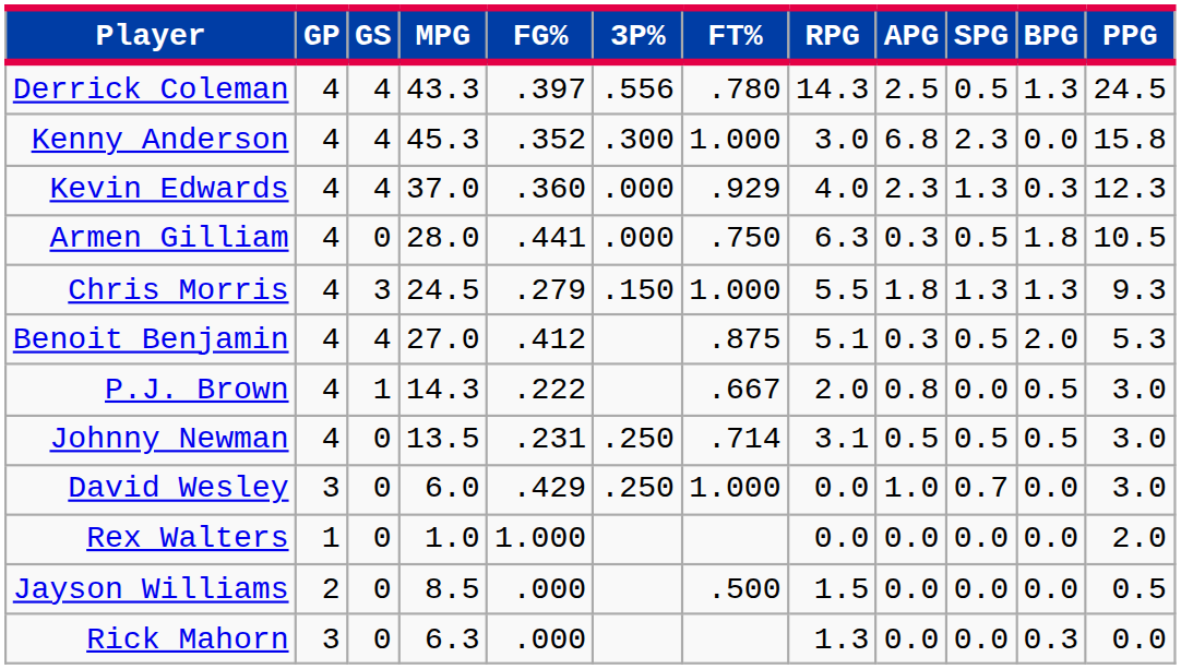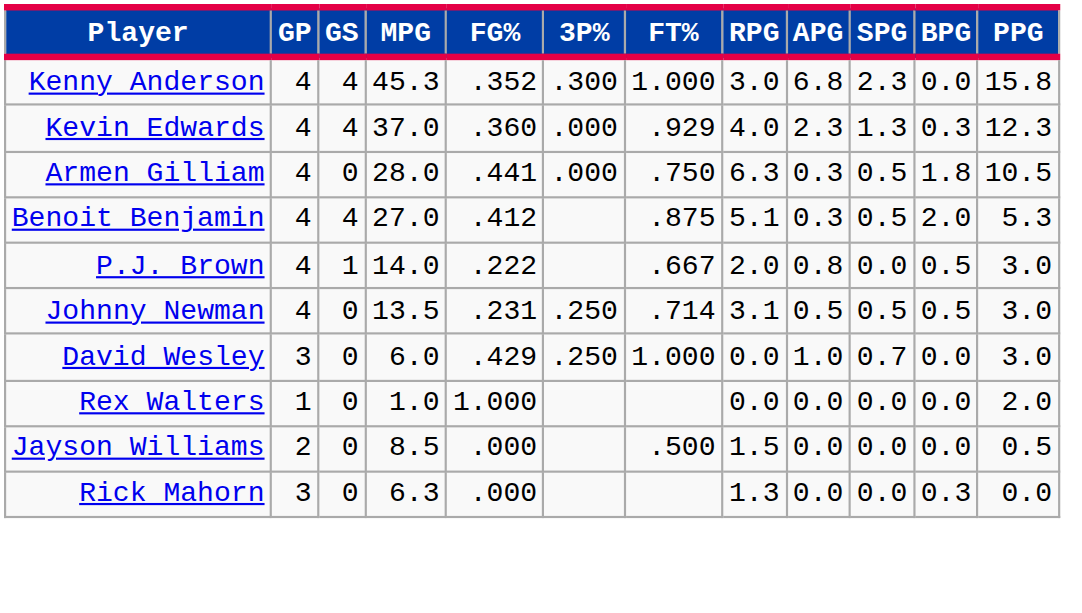 <table class="wikitable sortable" style="text-align:right;">
 <tr>
 <th style="background:#003DA5; color:#FFFFFF; border-top:#E40046 3px solid; border-bottom:#E40046 3px solid;">Player</th>
 <th style="background:#003DA5; color:#FFFFFF; border-top:#E40046 3px solid; border-bottom:#E40046 3px solid;">GP</th>
 <th style="background:#003DA5; color:#FFFFFF; border-top:#E40046 3px solid; border-bottom:#E40046 3px solid;">GS</th>
 <th style="background:#003DA5; color:#FFFFFF; border-top:#E40046 3px solid; border-bottom:#E40046 3px solid;">MPG</th>
 <th style="background:#003DA5; color:#FFFFFF; border-top:#E40046 3px solid; border-bottom:#E40046 3px solid;">FG%</th>
 <th style="background:#003DA5; color:#FFFFFF; border-top:#E40046 3px solid; border-bottom:#E40046 3px solid;">3P%</th>
 <th style="background:#003DA5; color:#FFFFFF; border-top:#E40046 3px solid; border-bottom:#E40046 3px solid;">FT%</th>
 <th style="background:#003DA5; color:#FFFFFF; border-top:#E40046 3px solid; border-bottom:#E40046 3px solid;">RPG</th>
 <th style="background:#003DA5; color:#FFFFFF; border-top:#E40046 3px solid; border-bottom:#E40046 3px solid;">APG</th>
 <th style="background:#003DA5; color:#FFFFFF; border-top:#E40046 3px solid; border-bottom:#E40046 3px solid;">SPG</th>
 <th style="background:#003DA5; color:#FFFFFF; border-top:#E40046 3px solid; border-bottom:#E40046 3px solid;">BPG</th>
 <th style="background:#003DA5; color:#FFFFFF; border-top:#E40046 3px solid; border-bottom:#E40046 3px solid;">PPG</th>
-</tr>
-<tr>
-<td><a href='#'>Derrick Coleman</a></td>
-<td>4</td>
-<td>4</td>
-<td>43.3</td>
-<td>.397</td>
-<td>.556</td>
-<td>.780</td>
-<td>14.3</td>
-<td>2.5</td>
-<td>0.5</td>
-<td>1.3</td>
-<td>24.5</td>
 </tr>
 <tr>
 <td><a href='#'>Kenny Anderson</a></td>
 <td>4</td>
 <td>4</td>
 <td>45.3</td>
 <td>.352</td>
 <td>.300</td>
 <td>1.000</td>
 <td>3.0</td>
 <td>6.8</td>
 <td>2.3</td>
 <td>0.0</td>
 <td>15.8</td>
 </tr>
 <tr>
 <td><a href='#'>Kevin Edwards</a></td>
 <td>4</td>
 <td>4</td>
 <td>37.0</td>
 <td>.360</td>
 <td>.000</td>
 <td>.929</td>
 <td>4.0</td>
 <td>2.3</td>
 <td>1.3</td>
 <td>0.3</td>
 <td>12.3</td>
 </tr>
 <tr>
 <td><a href='#'>Armen Gilliam</a></td>
 <td>4</td>
 <td>0</td>
 <td>28.0</td>
 <td>.441</td>
 <td>.000</td>
 <td>.750</td>
 <td>6.3</td>
 <td>0.3</td>
 <td>0.5</td>
 <td>1.8</td>
 <td>10.5</td>
 </tr>
 <tr>
-<td><a href='#'>Chris Morris</a></td>
-<td>4</td>
-<td>3</td>
-<td>24.5</td>
-<td>.279</td>
-<td>.150</td>
-<td>1.000</td>
-<td>5.5</td>
-<td>1.8</td>
-<td>1.3</td>
-<td>1.3</td>
-<td>9.3</td>
-</tr>
-<tr>
 <td><a href='#'>Benoit Benjamin</a></td>
 <td>4</td>
 <td>4</td>
 <td>27.0</td>
 <td>.412</td>
 <td></td>
 <td>.875</td>
 <td>5.1</td>
 <td>0.3</td>
 <td>0.5</td>
 <td>2.0</td>
 <td>5.3</td>
 </tr>
 <tr>
 <td><a href='#'>P.J. Brown</a></td>
 <td>4</td>
 <td>1</td>
-<td>14.3</td>
+<td>14.0</td>
 <td>.222</td>
 <td></td>
 <td>.667</td>
 <td>2.0</td>
 <td>0.8</td>
 <td>0.0</td>
 <td>0.5</td>
 <td>3.0</td>
 </tr>
 <tr>
 <td><a href='#'>Johnny Newman</a></td>
 <td>4</td>
 <td>0</td>
 <td>13.5</td>
 <td>.231</td>
 <td>.250</td>
 <td>.714</td>
 <td>3.1</td>
 <td>0.5</td>
 <td>0.5</td>
 <td>0.5</td>
 <td>3.0</td>
 </tr>
 <tr>
 <td><a href='#'>David Wesley</a></td>
 <td>3</td>
 <td>0</td>
 <td>6.0</td>
 <td>.429</td>
 <td>.250</td>
 <td>1.000</td>
 <td>0.0</td>
 <td>1.0</td>
 <td>0.7</td>
 <td>0.0</td>
 <td>3.0</td>
 </tr>
 <tr>
 <td><a href='#'>Rex Walters</a></td>
 <td>1</td>
 <td>0</td>
 <td>1.0</td>
 <td>1.000</td>
 <td></td>
 <td></td>
 <td>0.0</td>
 <td>0.0</td>
 <td>0.0</td>
 <td>0.0</td>
 <td>2.0</td>
 </tr>
 <tr>
 <td><a href='#'>Jayson Williams</a></td>
 <td>2</td>
 <td>0</td>
 <td>8.5</td>
 <td>.000</td>
 <td></td>
 <td>.500</td>
 <td>1.5</td>
 <td>0.0</td>
 <td>0.0</td>
 <td>0.0</td>
 <td>0.5</td>
 </tr>
 <tr>
 <td><a href='#'>Rick Mahorn</a></td>
 <td>3</td>
 <td>0</td>
 <td>6.3</td>
 <td>.000</td>
 <td></td>
 <td></td>
 <td>1.3</td>
 <td>0.0</td>
 <td>0.0</td>
 <td>0.3</td>
 <td>0.0</td>
 </tr>
 </table>
